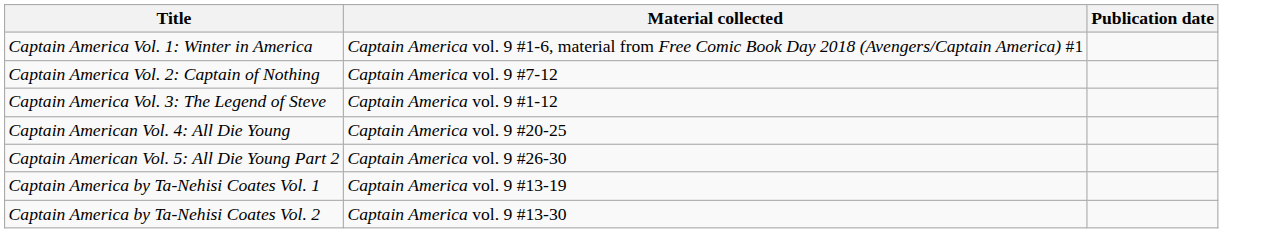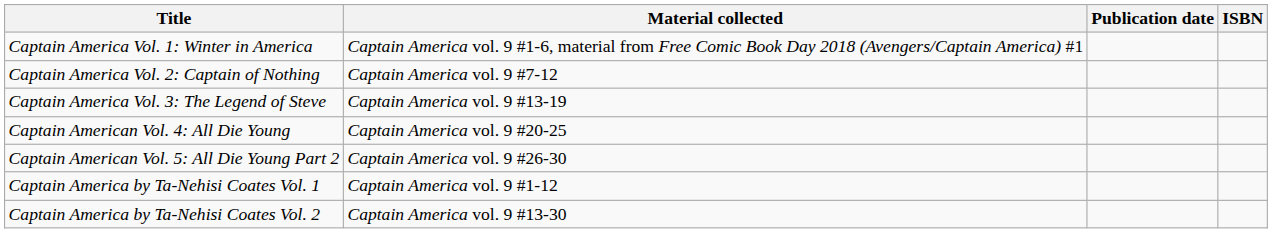 <table class="wikitable sortable">
 <tr>
 <th>Title</th>
 <th>Material collected</th>
 <th>Publication date</th>
+<th>ISBN</th>
 </tr>
 <tr>
 <td><em>Captain America Vol. 1: Winter in America</em></td>
 <td><em>Captain America</em> vol. 9 #1-6, material from <em>Free Comic Book Day 2018 (Avengers/Captain America)</em> #1</td>
+<td></td>
 <td></td>
 </tr>
 <tr>
 <td><em>Captain America Vol. 2: Captain of Nothing</em></td>
 <td><em>Captain America</em> vol. 9 #7-12</td>
 <td></td>
+<td></td>
 </tr>
 <tr>
 <td><em>Captain America Vol. 3: The Legend of Steve</em></td>
-<td><em>Captain America</em> vol. 9 #1-12</td>
+<td><em>Captain America</em> vol. 9 #13-19</td>
+<td></td>
 <td></td>
 </tr>
 <tr>
 <td><em>Captain American Vol. 4: All Die Young</em></td>
 <td><em>Captain America</em> vol. 9 #20-25</td>
 <td></td>
+<td></td>
 </tr>
 <tr>
 <td><em>Captain American Vol. 5: All Die Young Part 2</em></td>
 <td><em>Captain America</em> vol. 9 #26-30</td>
 <td></td>
+<td></td>
 </tr>
 <tr>
 <td><em>Captain America by Ta-Nehisi Coates Vol. 1</em></td>
-<td><em>Captain America</em> vol. 9 #13-19</td>
+<td><em>Captain America</em> vol. 9 #1-12</td>
+<td></td>
 <td></td>
 </tr>
 <tr>
 <td><em>Captain America by Ta-Nehisi Coates Vol. 2</em></td>
 <td><em>Captain America</em> vol. 9 #13-30</td>
 <td></td>
+<td></td>
 </tr>
 </table>
